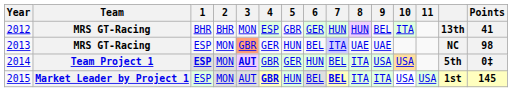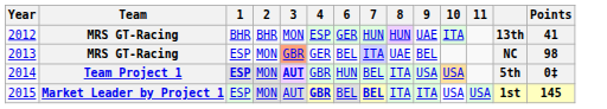 <table class="wikitable" style="text-align:center; font-size:90%">
 <tr>
 <th>Year</th>
 <th>Team</th>
 <th>1</th>
 <th>2</th>
 <th>3</th>
 <th>4</th>
-<th>5</th>
 <th>6</th>
 <th>7</th>
 <th>8</th>
 <th>9</th>
 <th>10</th>
 <th>11</th>
 <th></th>
 <th>Points</th>
 </tr>
 <tr>
 <td><a href='#'>2012</a></td>
 <th>MRS GT-Racing</th>
 <td><a href='#'>BHR</a></td>
 <td><a href='#'>BHR</a></td>
 <td><a href='#'>MON</a></td>
 <td style="background:#DFFFDF;"><a href='#'>ESP</a><br></td>
-<td><a href='#'>GBR</a></td>
 <td style="background:#DFFFDF;"><a href='#'>GER</a><br></td>
 <td style="background:#DFFFDF;"><a href='#'>HUN</a><br></td>
 <td style="background:#EFCFFF;"><a href='#'>HUN</a><br></td>
-<td><a href='#'>BEL</a></td>
+<td><a href='#'>UAE</a></td>
 <td style="background:#DFFFDF;"><a href='#'>ITA</a><br></td>
 <td></td>
 <th>13th</th>
 <th>41</th>
 </tr>
 <tr>
 <td><a href='#'>2013</a></td>
 <th>MRS GT-Racing</th>
 <td><a href='#'>ESP</a></td>
 <td><a href='#'>MON</a></td>
 <td style="background: lightsalmon;"><a href='#'>GBR</a></td>
 <td><a href='#'>GER</a></td>
-<td><a href='#'>HUN</a></td>
 <td><a href='#'>BEL</a></td>
 <td style="background:#CFCFFF;"><a href='#'>ITA</a><br></td>
 <td><a href='#'>UAE</a></td>
-<td><a href='#'>UAE</a></td>
+<td><a href='#'>BEL</a></td>
 <td></td>
 <td></td>
 <th>NC</th>
 <th>98</th>
 </tr>
 <tr>
 <td><a href='#'>2014</a></td>
 <th><a href='#'>Team Project 1</a></th>
 <td style="background:#DFDFDF;"><strong><a href='#'>ESP</a></strong><br></td>
 <td style="background:#DFDFDF;"><a href='#'>MON</a><br></td>
 <td style="background:#EFCFFF;"><strong><a href='#'>AUT</a></strong><br></td>
 <td style="background:#DFFFDF;"><a href='#'>GBR</a><br></td>
-<td style="background:#DFFFDF;"><a href='#'>GER</a><br></td>
 <td style="background:#DFFFDF;"><a href='#'>HUN</a><br></td>
 <td style="background:#DFFFDF;"><a href='#'>BEL</a><br></td>
 <td style="background:#DFFFDF;"><a href='#'>ITA</a><br></td>
 <td style="background:#DFFFDF;"><a href='#'>USA</a><br></td>
 <td style="background:#FFDF9F;"><a href='#'>USA</a><br></td>
 <td></td>
 <th>5th</th>
 <th>0‡</th>
 </tr>
 <tr>
 <td><a href='#'>2015</a></td>
 <th><a href='#'>Market Leader by Project 1</a></th>
 <td style="background:#DFFFDF;"><a href='#'>ESP</a><br></td>
 <td style="background:#DFDFDF;"><a href='#'>MON</a><br></td>
 <td style="background:#DFDFDF;"><a href='#'>AUT</a><br></td>
 <td style="background:#FFFFBF;"><strong><a href='#'>GBR</a></strong><br></td>
-<td style="background:#DFFFDF;"><a href='#'>HUN</a><br></td>
 <td style="background:#DFDFDF;"><a href='#'>BEL</a><br></td>
 <td style="background:#FFFFBF;"><strong><a href='#'>BEL</a></strong><br></td>
 <td style="background:#DFFFDF;"><a href='#'>ITA</a><br></td>
 <td style="background:#DFFFDF;"><a href='#'>ITA</a><br></td>
 <td style="background:#FFFFFF;"><a href='#'>USA</a><br></td>
 <td style="background:#DFFFDF;"><a href='#'>USA</a><br></td>
 <th style="background:#FFFFBF;">1st</th>
 <th style="background:#FFFFBF;">145</th>
 </tr>
 </table>
